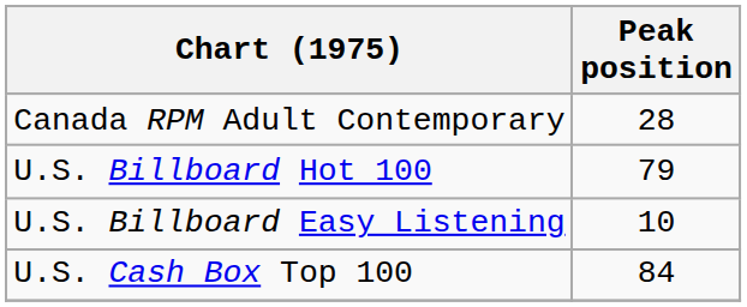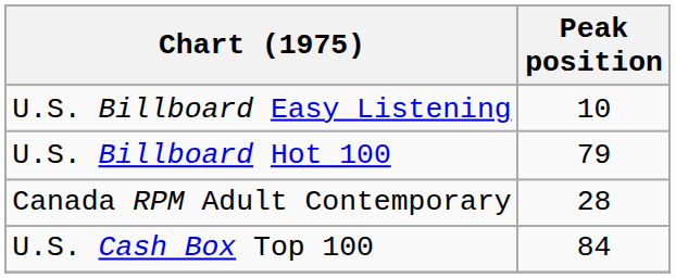 <table class="wikitable sortable">
 <tr>
 <th>Chart (1975)</th>
 <th>Peak<br>position</th>
 </tr>
 <tr>
-<td>Canada <em>RPM</em> Adult Contemporary</td>
-<td style="text-align:center;">28</td>
+<td>U.S. <em>Billboard</em> <a href='#'>Easy Listening</a></td>
+<td style="text-align:center;">10</td>
 </tr>
 <tr>
 <td>U.S. <em><a href='#'>Billboard</a></em> <a href='#'>Hot 100</a></td>
 <td style="text-align:center;">79</td>
 </tr>
 <tr>
-<td>U.S. <em>Billboard</em> <a href='#'>Easy Listening</a></td>
-<td style="text-align:center;">10</td>
+<td>Canada <em>RPM</em> Adult Contemporary</td>
+<td style="text-align:center;">28</td>
 </tr>
 <tr>
 <td>U.S. <a href='#'><em>Cash Box</em></a> Top 100</td>
 <td align="center">84</td>
 </tr>
 <tr>
 </tr>
 </table>
